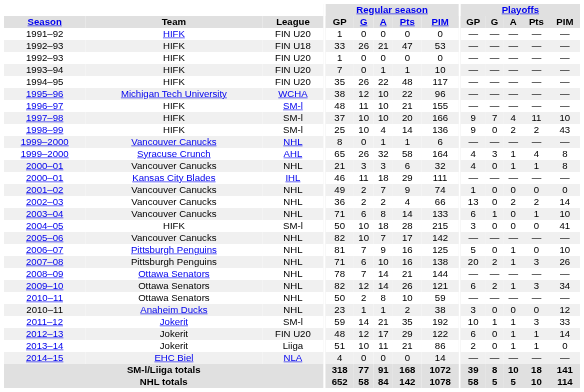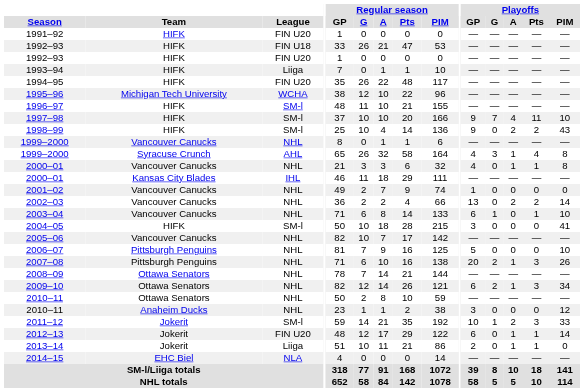 <table border="0" cellpadding="1" cellspacing="0" style="text-align:center; width:60em">
 <tr bgcolor="#e0e0e0">
 <th colspan="3" bgcolor="#ffffff"></th>
 <th rowspan="99" bgcolor="#ffffff"></th>
 <th colspan="5"><a href='#'>Regular season</a></th>
 <th rowspan="99" bgcolor="#ffffff"></th>
 <th colspan="5"><a href='#'>Playoffs</a></th>
 </tr>
 <tr bgcolor="#e0e0e0">
 <th><a href='#'>Season</a></th>
 <th>Team</th>
 <th>League</th>
 <th>GP</th>
 <th><a href='#'>G</a></th>
 <th><a href='#'>A</a></th>
 <th><a href='#'>Pts</a></th>
 <th><a href='#'>PIM</a></th>
 <th>GP</th>
 <th>G</th>
 <th>A</th>
 <th>Pts</th>
 <th>PIM</th>
 </tr>
 <tr>
 <td>1991–92</td>
 <td><a href='#'>HIFK</a></td>
 <td>FIN U20</td>
 <td>1</td>
 <td>0</td>
 <td>0</td>
 <td>0</td>
 <td>0</td>
 <td>—</td>
 <td>—</td>
 <td>—</td>
 <td>—</td>
 <td>—</td>
 </tr>
 <tr bgcolor="#f0f0f0">
 <td>1992–93</td>
 <td>HIFK</td>
 <td>FIN U18</td>
 <td>33</td>
 <td>26</td>
 <td>21</td>
 <td>47</td>
 <td>53</td>
 <td>—</td>
 <td>—</td>
 <td>—</td>
 <td>—</td>
 <td>—</td>
 </tr>
 <tr>
 <td>1992–93</td>
 <td>HIFK</td>
 <td>FIN U20</td>
 <td>1</td>
 <td>0</td>
 <td>0</td>
 <td>0</td>
 <td>0</td>
 <td>—</td>
 <td>—</td>
 <td>—</td>
 <td>—</td>
 <td>—</td>
 </tr>
 <tr bgcolor="#f0f0f0">
 <td>1993–94</td>
 <td>HIFK</td>
-<td>FIN U20</td>
+<td>Liiga</td>
 <td>7</td>
 <td>0</td>
 <td>1</td>
 <td>1</td>
 <td>10</td>
 <td>—</td>
 <td>—</td>
 <td>—</td>
 <td>—</td>
 <td>—</td>
 </tr>
 <tr>
 <td>1994–95</td>
 <td>HIFK</td>
 <td>FIN U20</td>
 <td>35</td>
 <td>26</td>
 <td>22</td>
 <td>48</td>
 <td>117</td>
 <td>—</td>
 <td>—</td>
 <td>—</td>
 <td>—</td>
 <td>—</td>
 </tr>
 <tr bgcolor="#f0f0f0">
 <td><a href='#'>1995–96</a></td>
 <td><a href='#'>Michigan Tech University</a></td>
 <td><a href='#'>WCHA</a></td>
 <td>38</td>
 <td>12</td>
 <td>10</td>
 <td>22</td>
 <td>96</td>
 <td>—</td>
 <td>—</td>
 <td>—</td>
 <td>—</td>
 <td>—</td>
 </tr>
 <tr>
 <td><a href='#'>1996–97</a></td>
 <td>HIFK</td>
 <td><a href='#'>SM-l</a></td>
 <td>48</td>
 <td>11</td>
 <td>10</td>
 <td>21</td>
 <td>155</td>
 <td>—</td>
 <td>—</td>
 <td>—</td>
 <td>—</td>
 <td>—</td>
 </tr>
 <tr bgcolor="#f0f0f0">
 <td><a href='#'>1997–98</a></td>
 <td>HIFK</td>
 <td>SM-l</td>
 <td>37</td>
 <td>10</td>
 <td>10</td>
 <td>20</td>
 <td>166</td>
 <td>9</td>
 <td>7</td>
 <td>4</td>
 <td>11</td>
 <td>10</td>
 </tr>
 <tr>
 <td><a href='#'>1998–99</a></td>
 <td>HIFK</td>
 <td>SM-l</td>
 <td>25</td>
 <td>10</td>
 <td>4</td>
 <td>14</td>
 <td>136</td>
 <td>9</td>
 <td>0</td>
 <td>2</td>
 <td>2</td>
 <td>43</td>
 </tr>
 <tr bgcolor="#f0f0f0">
 <td><a href='#'>1999–2000</a></td>
 <td><a href='#'>Vancouver Canucks</a></td>
 <td><a href='#'>NHL</a></td>
 <td>8</td>
 <td>0</td>
 <td>1</td>
 <td>1</td>
 <td>6</td>
 <td>—</td>
 <td>—</td>
 <td>—</td>
 <td>—</td>
 <td>—</td>
 </tr>
 <tr>
 <td><a href='#'>1999–2000</a></td>
 <td><a href='#'>Syracuse Crunch</a></td>
 <td><a href='#'>AHL</a></td>
 <td>65</td>
 <td>26</td>
 <td>32</td>
 <td>58</td>
 <td>164</td>
 <td>4</td>
 <td>3</td>
 <td>1</td>
 <td>4</td>
 <td>8</td>
 </tr>
 <tr bgcolor="#f0f0f0">
 <td><a href='#'>2000–01</a></td>
 <td>Vancouver Canucks</td>
 <td>NHL</td>
 <td>21</td>
 <td>3</td>
 <td>3</td>
 <td>6</td>
 <td>32</td>
 <td>4</td>
 <td>0</td>
 <td>1</td>
 <td>1</td>
 <td>8</td>
 </tr>
 <tr>
 <td><a href='#'>2000–01</a></td>
 <td><a href='#'>Kansas City Blades</a></td>
 <td><a href='#'>IHL</a></td>
 <td>46</td>
 <td>11</td>
 <td>18</td>
 <td>29</td>
 <td>111</td>
 <td>—</td>
 <td>—</td>
 <td>—</td>
 <td>—</td>
 <td>—</td>
 </tr>
 <tr bgcolor="#f0f0f0">
 <td><a href='#'>2001–02</a></td>
 <td>Vancouver Canucks</td>
 <td>NHL</td>
 <td>49</td>
 <td>2</td>
 <td>7</td>
 <td>9</td>
 <td>74</td>
 <td>1</td>
 <td>0</td>
 <td>0</td>
 <td>0</td>
 <td>0</td>
 </tr>
 <tr>
 <td><a href='#'>2002–03</a></td>
 <td>Vancouver Canucks</td>
 <td>NHL</td>
 <td>36</td>
 <td>2</td>
 <td>2</td>
 <td>4</td>
 <td>66</td>
 <td>13</td>
 <td>0</td>
 <td>2</td>
 <td>2</td>
 <td>14</td>
 </tr>
 <tr bgcolor="#f0f0f0">
 <td><a href='#'>2003–04</a></td>
 <td>Vancouver Canucks</td>
 <td>NHL</td>
 <td>71</td>
 <td>6</td>
 <td>8</td>
 <td>14</td>
 <td>133</td>
 <td>6</td>
 <td>1</td>
 <td>0</td>
 <td>1</td>
 <td>10</td>
 </tr>
 <tr>
 <td><a href='#'>2004–05</a></td>
 <td>HIFK</td>
 <td>SM-l</td>
 <td>50</td>
 <td>10</td>
 <td>18</td>
 <td>28</td>
 <td>215</td>
 <td>3</td>
 <td>0</td>
 <td>0</td>
 <td>0</td>
 <td>41</td>
 </tr>
 <tr bgcolor="#f0f0f0">
 <td><a href='#'>2005–06</a></td>
 <td>Vancouver Canucks</td>
 <td>NHL</td>
 <td>82</td>
 <td>10</td>
 <td>7</td>
 <td>17</td>
 <td>142</td>
 <td>—</td>
 <td>—</td>
 <td>—</td>
 <td>—</td>
 <td>—</td>
 </tr>
 <tr>
 <td><a href='#'>2006–07</a></td>
 <td><a href='#'>Pittsburgh Penguins</a></td>
 <td>NHL</td>
 <td>81</td>
 <td>7</td>
 <td>9</td>
 <td>16</td>
 <td>125</td>
 <td>5</td>
 <td>0</td>
-<td>1</td>
+<td>0</td>
 <td>0</td>
 <td>10</td>
 </tr>
 <tr bgcolor="#f0f0f0">
 <td><a href='#'>2007–08</a></td>
 <td>Pittsburgh Penguins</td>
 <td>NHL</td>
 <td>71</td>
 <td>6</td>
 <td>10</td>
 <td>16</td>
 <td>138</td>
 <td>20</td>
 <td>2</td>
 <td>1</td>
 <td>3</td>
 <td>26</td>
 </tr>
 <tr>
 <td><a href='#'>2008–09</a></td>
 <td><a href='#'>Ottawa Senators</a></td>
 <td>NHL</td>
 <td>78</td>
 <td>7</td>
 <td>14</td>
 <td>21</td>
 <td>144</td>
 <td>—</td>
 <td>—</td>
 <td>—</td>
 <td>—</td>
 <td>—</td>
 </tr>
 <tr bgcolor="#f0f0f0">
 <td><a href='#'>2009–10</a></td>
 <td>Ottawa Senators</td>
 <td>NHL</td>
 <td>82</td>
 <td>12</td>
 <td>14</td>
 <td>26</td>
 <td>121</td>
 <td>6</td>
 <td>2</td>
 <td>1</td>
 <td>3</td>
 <td>34</td>
 </tr>
 <tr>
 <td><a href='#'>2010–11</a></td>
 <td>Ottawa Senators</td>
 <td>NHL</td>
 <td>50</td>
 <td>2</td>
 <td>8</td>
 <td>10</td>
 <td>59</td>
 <td>—</td>
 <td>—</td>
 <td>—</td>
 <td>—</td>
 <td>—</td>
 </tr>
 <tr bgcolor="#f0f0f0">
 <td>2010–11</td>
 <td><a href='#'>Anaheim Ducks</a></td>
 <td>NHL</td>
 <td>23</td>
 <td>1</td>
 <td>1</td>
 <td>2</td>
 <td>38</td>
 <td>3</td>
 <td>0</td>
 <td>0</td>
 <td>0</td>
 <td>12</td>
 </tr>
 <tr>
 <td><a href='#'>2011–12</a></td>
 <td><a href='#'>Jokerit</a></td>
 <td>SM-l</td>
 <td>59</td>
 <td>14</td>
 <td>21</td>
 <td>35</td>
 <td>192</td>
 <td>10</td>
 <td>1</td>
-<td>1</td>
+<td>2</td>
 <td>3</td>
 <td>33</td>
 </tr>
 <tr bgcolor="#f0f0f0">
 <td><a href='#'>2012–13</a></td>
 <td>Jokerit</td>
 <td>FIN U20</td>
 <td>48</td>
 <td>12</td>
 <td>17</td>
 <td>29</td>
 <td>122</td>
 <td>6</td>
 <td>0</td>
 <td>1</td>
 <td>1</td>
 <td>14</td>
 </tr>
 <tr>
 <td><a href='#'>2013–14</a></td>
 <td>Jokerit</td>
 <td>Liiga</td>
 <td>51</td>
 <td>10</td>
 <td>11</td>
 <td>21</td>
 <td>86</td>
 <td>2</td>
 <td>0</td>
 <td>1</td>
 <td>1</td>
 <td>0</td>
 </tr>
 <tr bgcolor="#f0f0f0">
 <td><a href='#'>2014–15</a></td>
 <td><a href='#'>EHC Biel</a></td>
 <td><a href='#'>NLA</a></td>
 <td>4</td>
 <td>0</td>
 <td>0</td>
 <td>0</td>
 <td>14</td>
 <td>—</td>
 <td>—</td>
 <td>—</td>
 <td>—</td>
 <td>—</td>
 </tr>
 <tr bgcolor="#e0e0e0">
 <th colspan="3">SM-l/Liiga totals</th>
 <th>318</th>
 <th>77</th>
 <th>91</th>
 <th>168</th>
 <th>1072</th>
 <th>39</th>
 <th>8</th>
 <th>10</th>
 <th>18</th>
 <th>141</th>
 </tr>
 <tr bgcolor="#e0e0e0">
 <th colspan="3">NHL totals</th>
 <th>652</th>
 <th>58</th>
 <th>84</th>
 <th>142</th>
 <th>1078</th>
 <th>58</th>
 <th>5</th>
 <th>5</th>
 <th>10</th>
 <th>114</th>
 </tr>
 </table>
